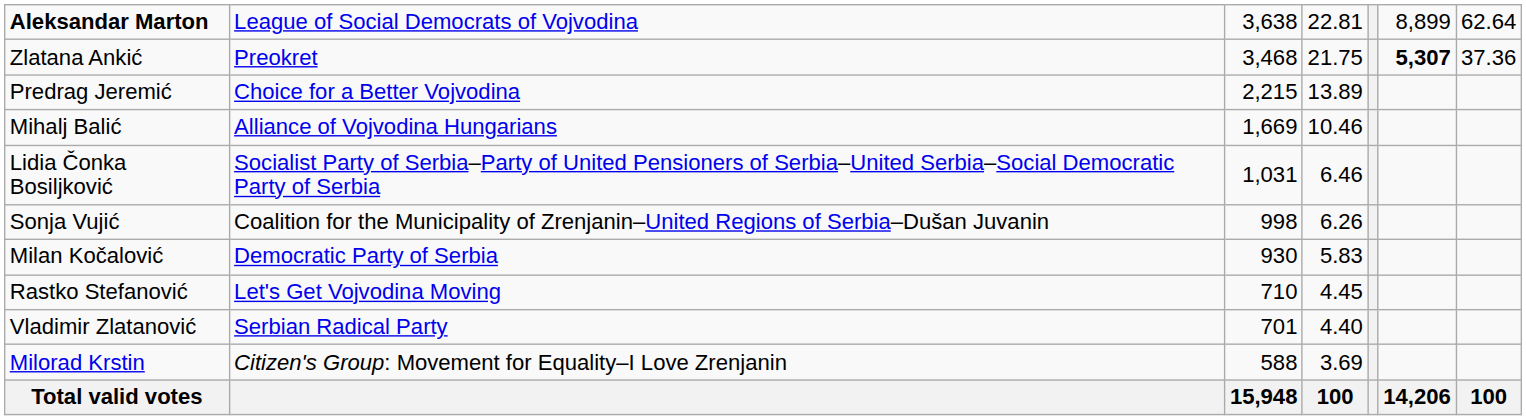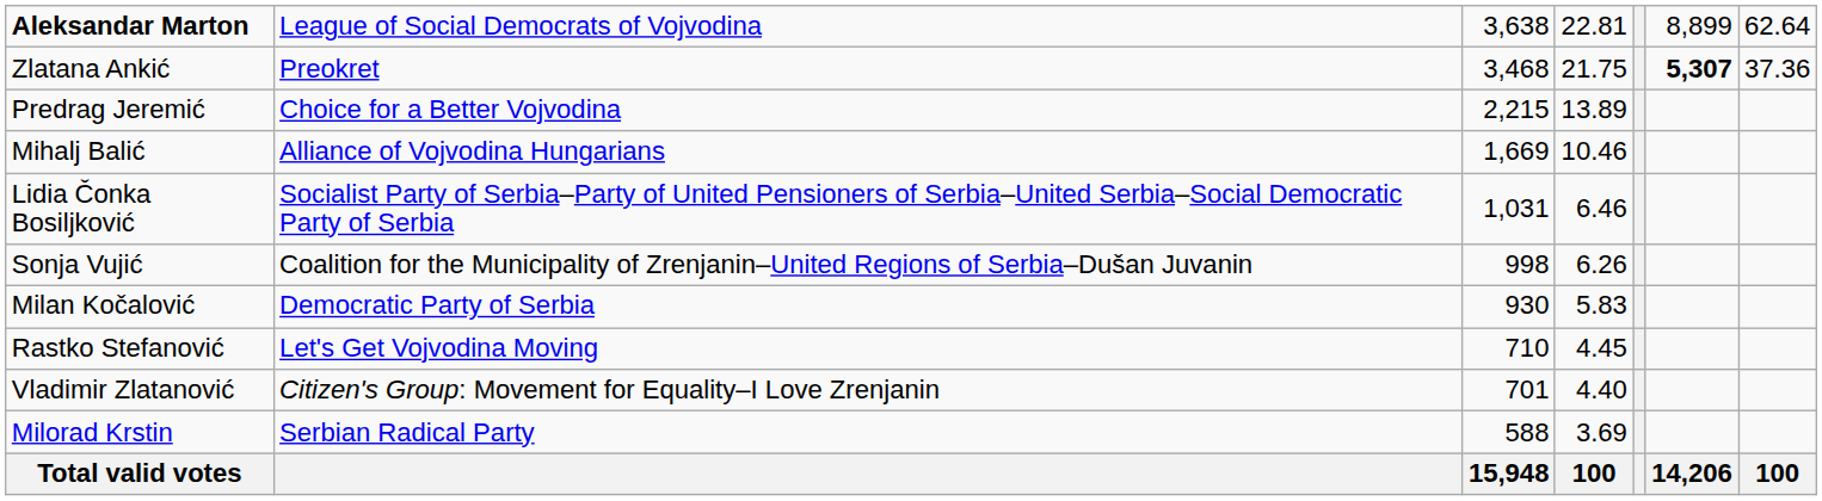 <table style="width:1100px;" class="wikitable">
 <tr>
 <td align="left"><strong>Aleksandar Marton</strong></td>
 <td align="left"><a href='#'>League of Social Democrats of Vojvodina</a></td>
 <td align="right">3,638</td>
 <td align="right">22.81</td>
 <th align="left"></th>
 <td align="right">8,899</td>
 <td align="right">62.64</td>
 </tr>
 <tr>
 <td align="left">Zlatana Ankić</td>
 <td align="left"><a href='#'>Preokret</a></td>
 <td align="right">3,468</td>
 <td align="right">21.75</td>
 <th align="left"></th>
 <td align="right"><strong>5,307</strong></td>
 <td align="right">37.36</td>
 </tr>
 <tr>
 <td align="left">Predrag Jeremić</td>
 <td align="left"><a href='#'>Choice for a Better Vojvodina</a></td>
 <td align="right">2,215</td>
 <td align="right">13.89</td>
 <th align="left"></th>
 <td align="right"></td>
 <td align="right"></td>
 </tr>
 <tr>
 <td align="left">Mihalj Balić</td>
 <td align="left"><a href='#'>Alliance of Vojvodina Hungarians</a></td>
 <td align="right">1,669</td>
 <td align="right">10.46</td>
 <th align="left"></th>
 <td align="right"></td>
 <td align="right"></td>
 </tr>
 <tr>
 <td align="left">Lidia Čonka Bosiljković</td>
 <td align="left"><a href='#'>Socialist Party of Serbia</a>–<a href='#'>Party of United Pensioners of Serbia</a>–<a href='#'>United Serbia</a>–<a href='#'>Social Democratic Party of Serbia</a></td>
 <td align="right">1,031</td>
 <td align="right">6.46</td>
 <th align="left"></th>
 <td align="right"></td>
 <td align="right"></td>
 </tr>
 <tr>
 <td align="left">Sonja Vujić</td>
 <td align="left">Coalition for the Municipality of Zrenjanin–<a href='#'>United Regions of Serbia</a>–Dušan Juvanin</td>
 <td align="right">998</td>
 <td align="right">6.26</td>
 <th align="left"></th>
 <td align="right"></td>
 <td align="right"></td>
 </tr>
 <tr>
 <td align="left">Milan Kočalović</td>
 <td align="left"><a href='#'>Democratic Party of Serbia</a></td>
 <td align="right">930</td>
 <td align="right">5.83</td>
 <th align="left"></th>
 <td align="right"></td>
 <td align="right"></td>
 </tr>
 <tr>
 <td align="left">Rastko Stefanović</td>
 <td align="left"><a href='#'>Let's Get Vojvodina Moving</a></td>
 <td align="right">710</td>
 <td align="right">4.45</td>
 <th align="left"></th>
 <td align="right"></td>
 <td align="right"></td>
 </tr>
 <tr>
 <td align="left">Vladimir Zlatanović</td>
-<td align="left"><a href='#'>Serbian Radical Party</a></td>
+<td align="left"><em>Citizen's Group</em>: Movement for Equality–I Love Zrenjanin</td>
 <td align="right">701</td>
 <td align="right">4.40</td>
 <th align="left"></th>
 <td align="right"></td>
 <td align="right"></td>
 </tr>
 <tr>
 <td align="left"><a href='#'>Milorad Krstin</a></td>
-<td align="left"><em>Citizen's Group</em>: Movement for Equality–I Love Zrenjanin</td>
+<td align="left"><a href='#'>Serbian Radical Party</a></td>
 <td align="right">588</td>
 <td align="right">3.69</td>
 <th align="left"></th>
 <td align="right"></td>
 <td align="right"></td>
 </tr>
 <tr>
 <th align="left">Total valid votes</th>
 <th align="left"></th>
 <th align="right">15,948</th>
 <th align="right">100</th>
 <th align="left"></th>
 <th align="right">14,206</th>
 <th align="right">100</th>
 </tr>
 </table>
